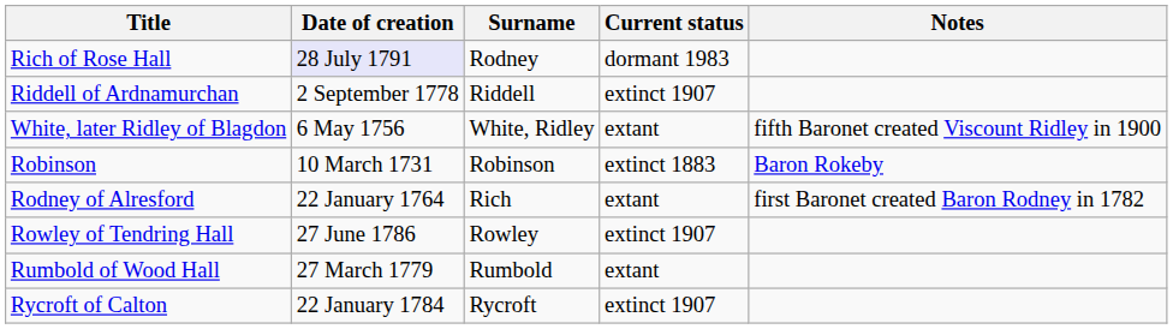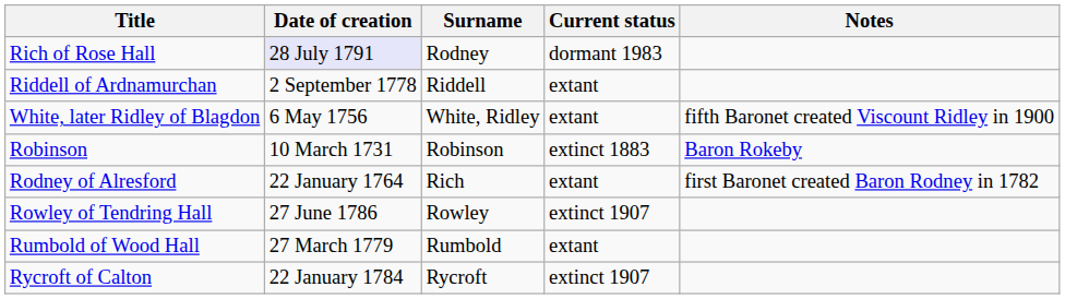 <table class="wikitable">
 <tr>
 <th>Title</th>
 <th>Date of creation</th>
 <th>Surname</th>
 <th>Current status</th>
 <th>Notes</th>
 </tr>
 <tr>
 <td><a href='#'>Rich of Rose Hall</a></td>
 <td style="background: lavender;">28 July 1791</td>
 <td>Rodney</td>
 <td>dormant 1983</td>
 <td></td>
 </tr>
 <tr>
 <td><a href='#'>Riddell of Ardnamurchan</a></td>
 <td>2 September 1778</td>
 <td>Riddell</td>
-<td>extinct 1907</td>
+<td>extant</td>
 <td></td>
 </tr>
 <tr>
 <td><a href='#'>White, later Ridley of Blagdon</a></td>
 <td>6 May 1756</td>
 <td>White, Ridley</td>
 <td>extant</td>
 <td>fifth Baronet created <a href='#'>Viscount Ridley</a> in 1900</td>
 </tr>
 <tr>
 <td><a href='#'>Robinson</a></td>
 <td>10 March 1731</td>
 <td>Robinson</td>
 <td>extinct 1883</td>
 <td><a href='#'>Baron Rokeby</a></td>
 </tr>
 <tr>
 <td><a href='#'>Rodney of Alresford</a></td>
 <td>22 January 1764</td>
 <td>Rich</td>
 <td>extant</td>
 <td>first Baronet created <a href='#'>Baron Rodney</a> in 1782</td>
 </tr>
 <tr>
 <td><a href='#'>Rowley of Tendring Hall</a></td>
 <td>27 June 1786</td>
 <td>Rowley</td>
 <td>extinct 1907</td>
 <td></td>
 </tr>
 <tr>
 <td><a href='#'>Rumbold of Wood Hall</a></td>
 <td>27 March 1779</td>
 <td>Rumbold</td>
 <td>extant</td>
 <td></td>
 </tr>
 <tr>
 <td><a href='#'>Rycroft of Calton</a></td>
 <td>22 January 1784</td>
 <td>Rycroft</td>
 <td>extinct 1907</td>
 <td></td>
 </tr>
 </table>
